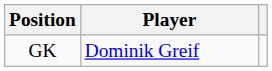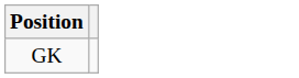 <table class="wikitable">
 <tr>
 <th style="width:50px;">Position</th>
-<th style="width:140px;">Player</th>
 <th></th>
 </tr>
 <tr>
 <td style="text-align:center;">GK</td>
-<td> <a href='#'>Dominik Greif</a></td>
 <td></td>
 </tr>
 </table>
